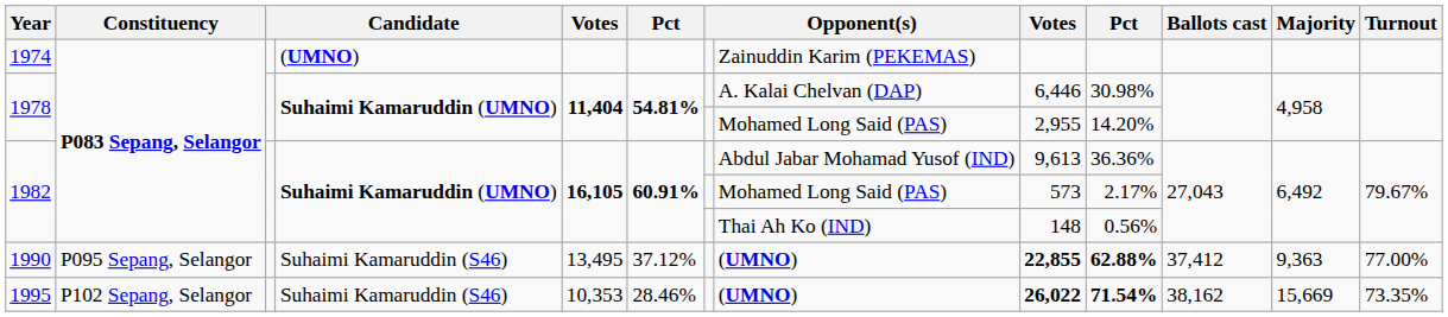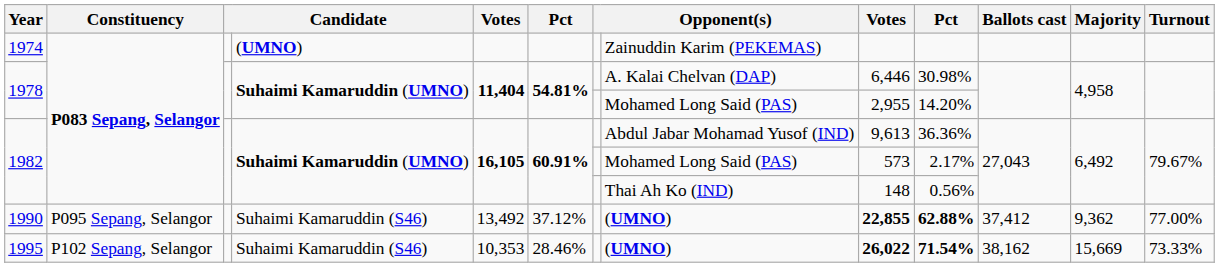 <table class="wikitable" style="margin:0.5em ; font-size:95%">
 <tr>
 <th>Year</th>
 <th>Constituency</th>
 <th colspan=2>Candidate</th>
 <th>Votes</th>
 <th>Pct</th>
 <th colspan=2>Opponent(s)</th>
 <th>Votes</th>
 <th>Pct</th>
 <th>Ballots cast</th>
 <th>Majority</th>
 <th>Turnout</th>
 </tr>
 <tr>
 <td><a href='#'>1974</a></td>
 <td rowspan=6><strong>P083 <a href='#'>Sepang</a>, <a href='#'>Selangor</a></strong></td>
 <td></td>
 <td> (<a href='#'><strong>UMNO</strong></a>)</td>
 <td align=right></td>
 <td></td>
 <td></td>
 <td>Zainuddin Karim (<a href='#'>PEKEMAS</a>)</td>
 <td align=right></td>
 <td></td>
 <td></td>
 <td></td>
 <td></td>
 </tr>
 <tr>
 <td rowspan=2><a href='#'>1978</a></td>
 <td rowspan=2 ></td>
 <td rowspan=2><strong>Suhaimi Kamaruddin</strong> (<a href='#'><strong>UMNO</strong></a>)</td>
 <td rowspan=2 align=right><strong>11,404</strong></td>
 <td rowspan=2><strong>54.81%</strong></td>
 <td></td>
 <td>A. Kalai Chelvan (<a href='#'>DAP</a>)</td>
 <td align=right>6,446</td>
 <td>30.98%</td>
 <td rowspan=2></td>
 <td rowspan=2>4,958</td>
 <td rowspan=2></td>
 </tr>
 <tr>
 <td></td>
 <td>Mohamed Long Said (<a href='#'>PAS</a>)</td>
 <td align=right>2,955</td>
 <td>14.20%</td>
 </tr>
 <tr>
 <td rowspan=3><a href='#'>1982</a></td>
 <td rowspan=3 ></td>
 <td rowspan=3><strong>Suhaimi Kamaruddin</strong> (<a href='#'><strong>UMNO</strong></a>)</td>
 <td rowspan=3 align=right><strong>16,105</strong></td>
 <td rowspan=3><strong>60.91%</strong></td>
 <td></td>
 <td>Abdul Jabar Mohamad Yusof (<a href='#'>IND</a>)</td>
 <td align=right>9,613</td>
 <td>36.36%</td>
 <td rowspan=3>27,043</td>
 <td rowspan=3>6,492</td>
 <td rowspan=3>79.67%</td>
 </tr>
 <tr>
 <td></td>
 <td>Mohamed Long Said (<a href='#'>PAS</a>)</td>
 <td align=right>573</td>
 <td align=right>2.17%</td>
 </tr>
 <tr>
 <td></td>
 <td>Thai Ah Ko (<a href='#'>IND</a>)</td>
 <td align=right>148</td>
 <td align=right>0.56%</td>
 </tr>
 <tr>
 <td><a href='#'>1990</a></td>
 <td>P095 <a href='#'>Sepang</a>, Selangor</td>
 <td></td>
 <td>Suhaimi Kamaruddin	(<a href='#'>S46</a>)</td>
-<td align=right>13,495</td>
+<td align=right>13,492</td>
 <td>37.12%</td>
 <td></td>
 <td> (<a href='#'><strong>UMNO</strong></a>)</td>
 <td align=right><strong>22,855</strong></td>
 <td><strong>62.88%</strong></td>
 <td>37,412</td>
-<td>9,363</td>
+<td>9,362</td>
 <td>77.00%</td>
 </tr>
 <tr>
 <td><a href='#'>1995</a></td>
 <td>P102 <a href='#'>Sepang</a>, Selangor</td>
 <td></td>
 <td>Suhaimi Kamaruddin	(<a href='#'>S46</a>)</td>
 <td align=right>10,353</td>
 <td>28.46%</td>
 <td></td>
 <td> (<a href='#'><strong>UMNO</strong></a>)</td>
 <td align=right><strong>26,022</strong></td>
 <td><strong>71.54%</strong></td>
 <td>38,162</td>
 <td>15,669</td>
-<td>73.35%</td>
+<td>73.33%</td>
 </tr>
 </table>
